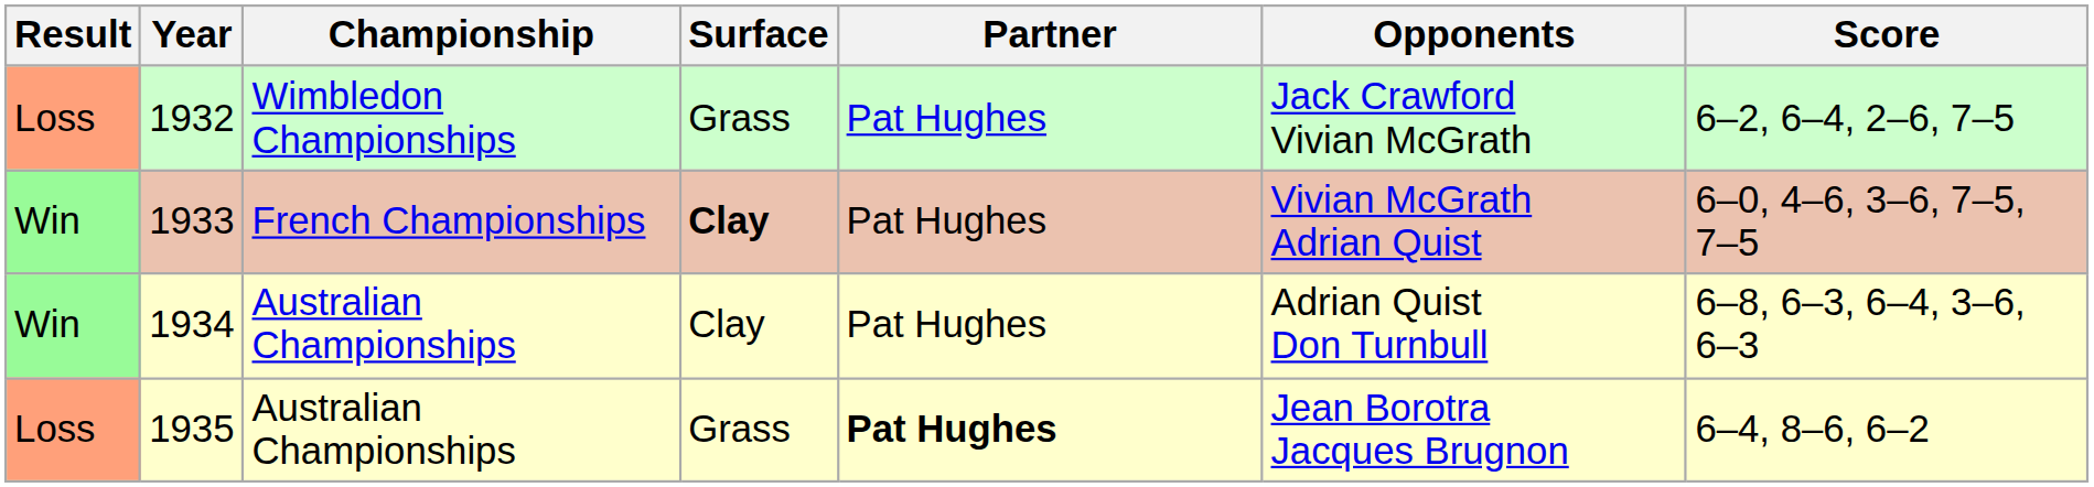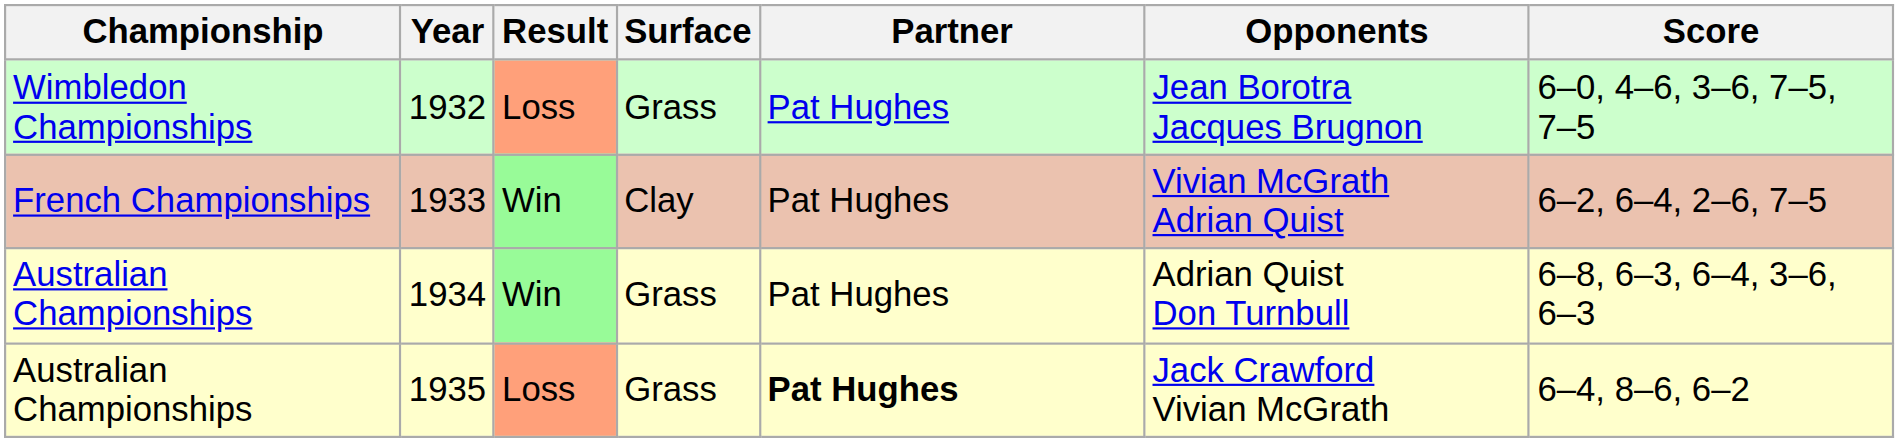 <table class='sortable wikitable'>
 <tr>
+<th style="width:175px">Championship</th>
+<th style="width:30px">Year</th>
 <th style="width:40px">Result</th>
-<th style="width:30px">Year</th>
-<th style="width:175px">Championship</th>
 <th style="width:50px">Surface</th>
 <th style="width:170px">Partner</th>
 <th style="width:170px">Opponents</th>
 <th style="width:160px" class="unsortable">Score</th>
 </tr>
 <tr style="background:#cfc;">
+<td><a href='#'>Wimbledon Championships</a></td>
+<td>1932</td>
 <td style="background:#ffa07a;">Loss</td>
-<td>1932</td>
-<td><a href='#'>Wimbledon Championships</a></td>
 <td>Grass</td>
 <td> <a href='#'>Pat Hughes</a></td>
-<td> <a href='#'>Jack Crawford</a><br> Vivian McGrath</td>
+<td> <a href='#'>Jean Borotra</a><br> <a href='#'>Jacques Brugnon</a></td>
+<td>6–0, 4–6, 3–6, 7–5, 7–5</td>
+</tr>
+<tr style="background:#ebc2af;">
+<td><a href='#'>French Championships</a></td>
+<td>1933</td>
+<td style="background:#98fb98;">Win</td>
+<td>Clay</td>
+<td> Pat Hughes</td>
+<td> <a href='#'>Vivian McGrath</a><br> <a href='#'>Adrian Quist</a></td>
 <td>6–2, 6–4, 2–6, 7–5</td>
 </tr>
-<tr style="background:#ebc2af;">
+<tr style="background:#ffc;">
+<td><a href='#'>Australian Championships</a></td>
+<td>1934</td>
 <td style="background:#98fb98;">Win</td>
-<td>1933</td>
-<td><a href='#'>French Championships</a></td>
-<td><strong>Clay</strong></td>
-<td> Pat Hughes</td>
-<td> <a href='#'>Vivian McGrath</a><br> <a href='#'>Adrian Quist</a></td>
-<td>6–0, 4–6, 3–6, 7–5, 7–5</td>
-</tr>
-<tr style="background:#ffc;">
-<td style="background:#98fb98;">Win</td>
-<td>1934</td>
-<td><a href='#'>Australian Championships</a></td>
-<td>Clay</td>
+<td>Grass</td>
 <td> Pat Hughes</td>
 <td> Adrian Quist<br> <a href='#'>Don Turnbull</a></td>
 <td>6–8, 6–3, 6–4, 3–6, 6–3</td>
 </tr>
 <tr style="background:#ffc;">
+<td>Australian Championships</td>
+<td>1935</td>
 <td style="background:#ffa07a;">Loss</td>
-<td>1935</td>
-<td>Australian Championships</td>
 <td>Grass</td>
 <td><strong> Pat Hughes</strong></td>
-<td> <a href='#'>Jean Borotra</a><br> <a href='#'>Jacques Brugnon</a></td>
+<td> <a href='#'>Jack Crawford</a><br> Vivian McGrath</td>
 <td>6–4, 8–6, 6–2</td>
 </tr>
 </table>
